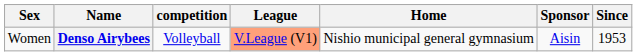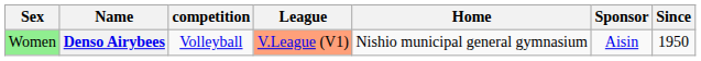 <table class="sortable wikitable" style="text-align:center;font-size:85%;">
 <tr>
 <th>Sex</th>
 <th>Name</th>
 <th>competition</th>
 <th>League</th>
 <th>Home</th>
 <th>Sponsor</th>
 <th>Since</th>
 </tr>
 <tr>
-<td>Women</td>
+<td style="background: lightgreen;">Women</td>
 <th><a href='#'>Denso Airybees</a></th>
 <td><a href='#'>Volleyball</a></td>
 <td style="background: lightsalmon;"><a href='#'>V.League</a> (V1)</td>
 <td>Nishio municipal general gymnasium</td>
 <td><a href='#'>Aisin</a></td>
-<td>1953</td>
+<td>1950</td>
 </tr>
 </table>
